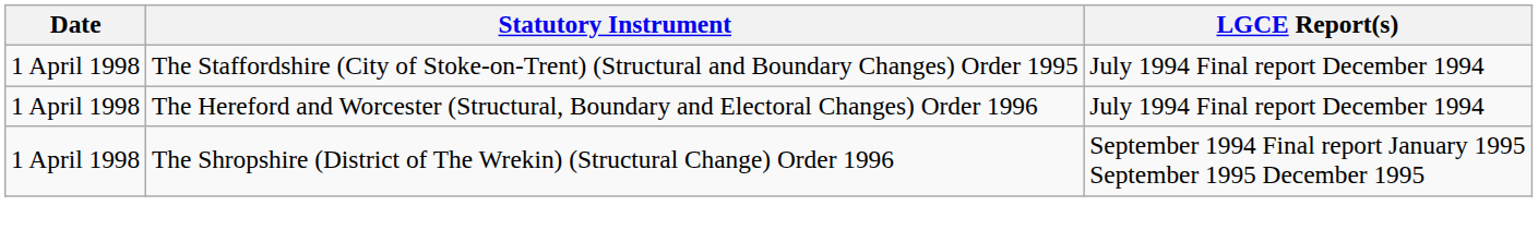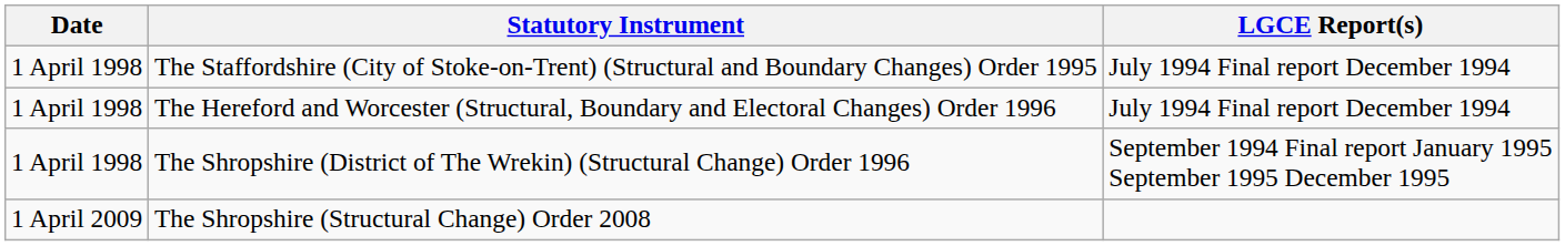 <table class="wikitable sortable">
 <tr>
 <th>Date</th>
 <th><a href='#'>Statutory Instrument</a></th>
 <th><a href='#'>LGCE</a> Report(s)</th>
 </tr>
 <tr>
 <td>1 April 1998</td>
 <td>The Staffordshire (City of Stoke-on-Trent) (Structural and Boundary Changes) Order 1995</td>
 <td> July 1994 Final report December 1994</td>
 </tr>
 <tr>
 <td>1 April 1998</td>
 <td>The Hereford and Worcester (Structural, Boundary and Electoral Changes) Order 1996</td>
 <td> July 1994 Final report December 1994</td>
 </tr>
 <tr>
 <td>1 April 1998</td>
 <td>The Shropshire (District of The Wrekin) (Structural Change) Order 1996</td>
 <td> September 1994 Final report January 1995<br> September 1995  December 1995</td>
 </tr>
+<tr>
+<td>1 April 2009</td>
+<td>The Shropshire (Structural Change) Order 2008</td>
+<td></td>
+</tr>
 </table>
